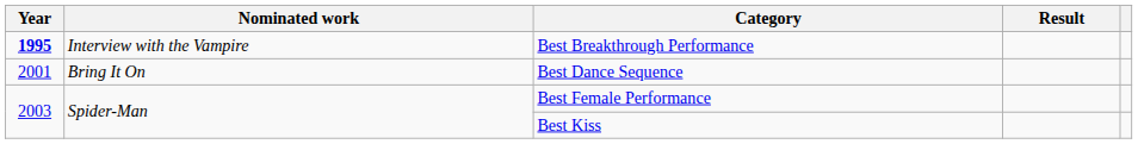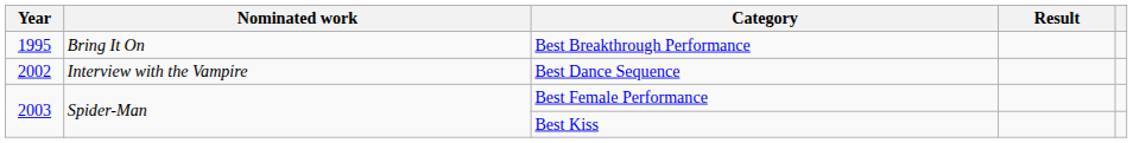 <table class="wikitable" style="width:85%;">
 <tr>
 <th width=5%>Year</th>
 <th style="width:40%;">Nominated work</th>
 <th style="width:40%;">Category</th>
 <th style="width:10%;">Result</th>
 <th width=1%></th>
 </tr>
 <tr>
-<td style="text-align:center;"><strong><a href='#'>1995</a></strong></td>
-<td><em>Interview with the Vampire</em></td>
+<td style="text-align:center;"><a href='#'>1995</a></td>
+<td><em>Bring It On</em></td>
 <td><a href='#'>Best Breakthrough Performance</a></td>
 <td></td>
 <td style="text-align:center;"></td>
 </tr>
 <tr>
-<td style="text-align:center;"><a href='#'>2001</a></td>
-<td><em>Bring It On</em></td>
+<td style="text-align:center;"><a href='#'>2002</a></td>
+<td><em>Interview with the Vampire</em></td>
 <td><a href='#'>Best Dance Sequence</a></td>
 <td></td>
 <td></td>
 </tr>
 <tr>
 <td rowspan=2 style="text-align:center;"><a href='#'>2003</a></td>
 <td rowspan=2><em>Spider-Man</em></td>
 <td><a href='#'>Best Female Performance</a></td>
 <td></td>
 <td style="text-align:center;"></td>
 </tr>
 <tr>
 <td><a href='#'>Best Kiss</a></td>
 <td></td>
 <td style="text-align:center;"></td>
 </tr>
 </table>
